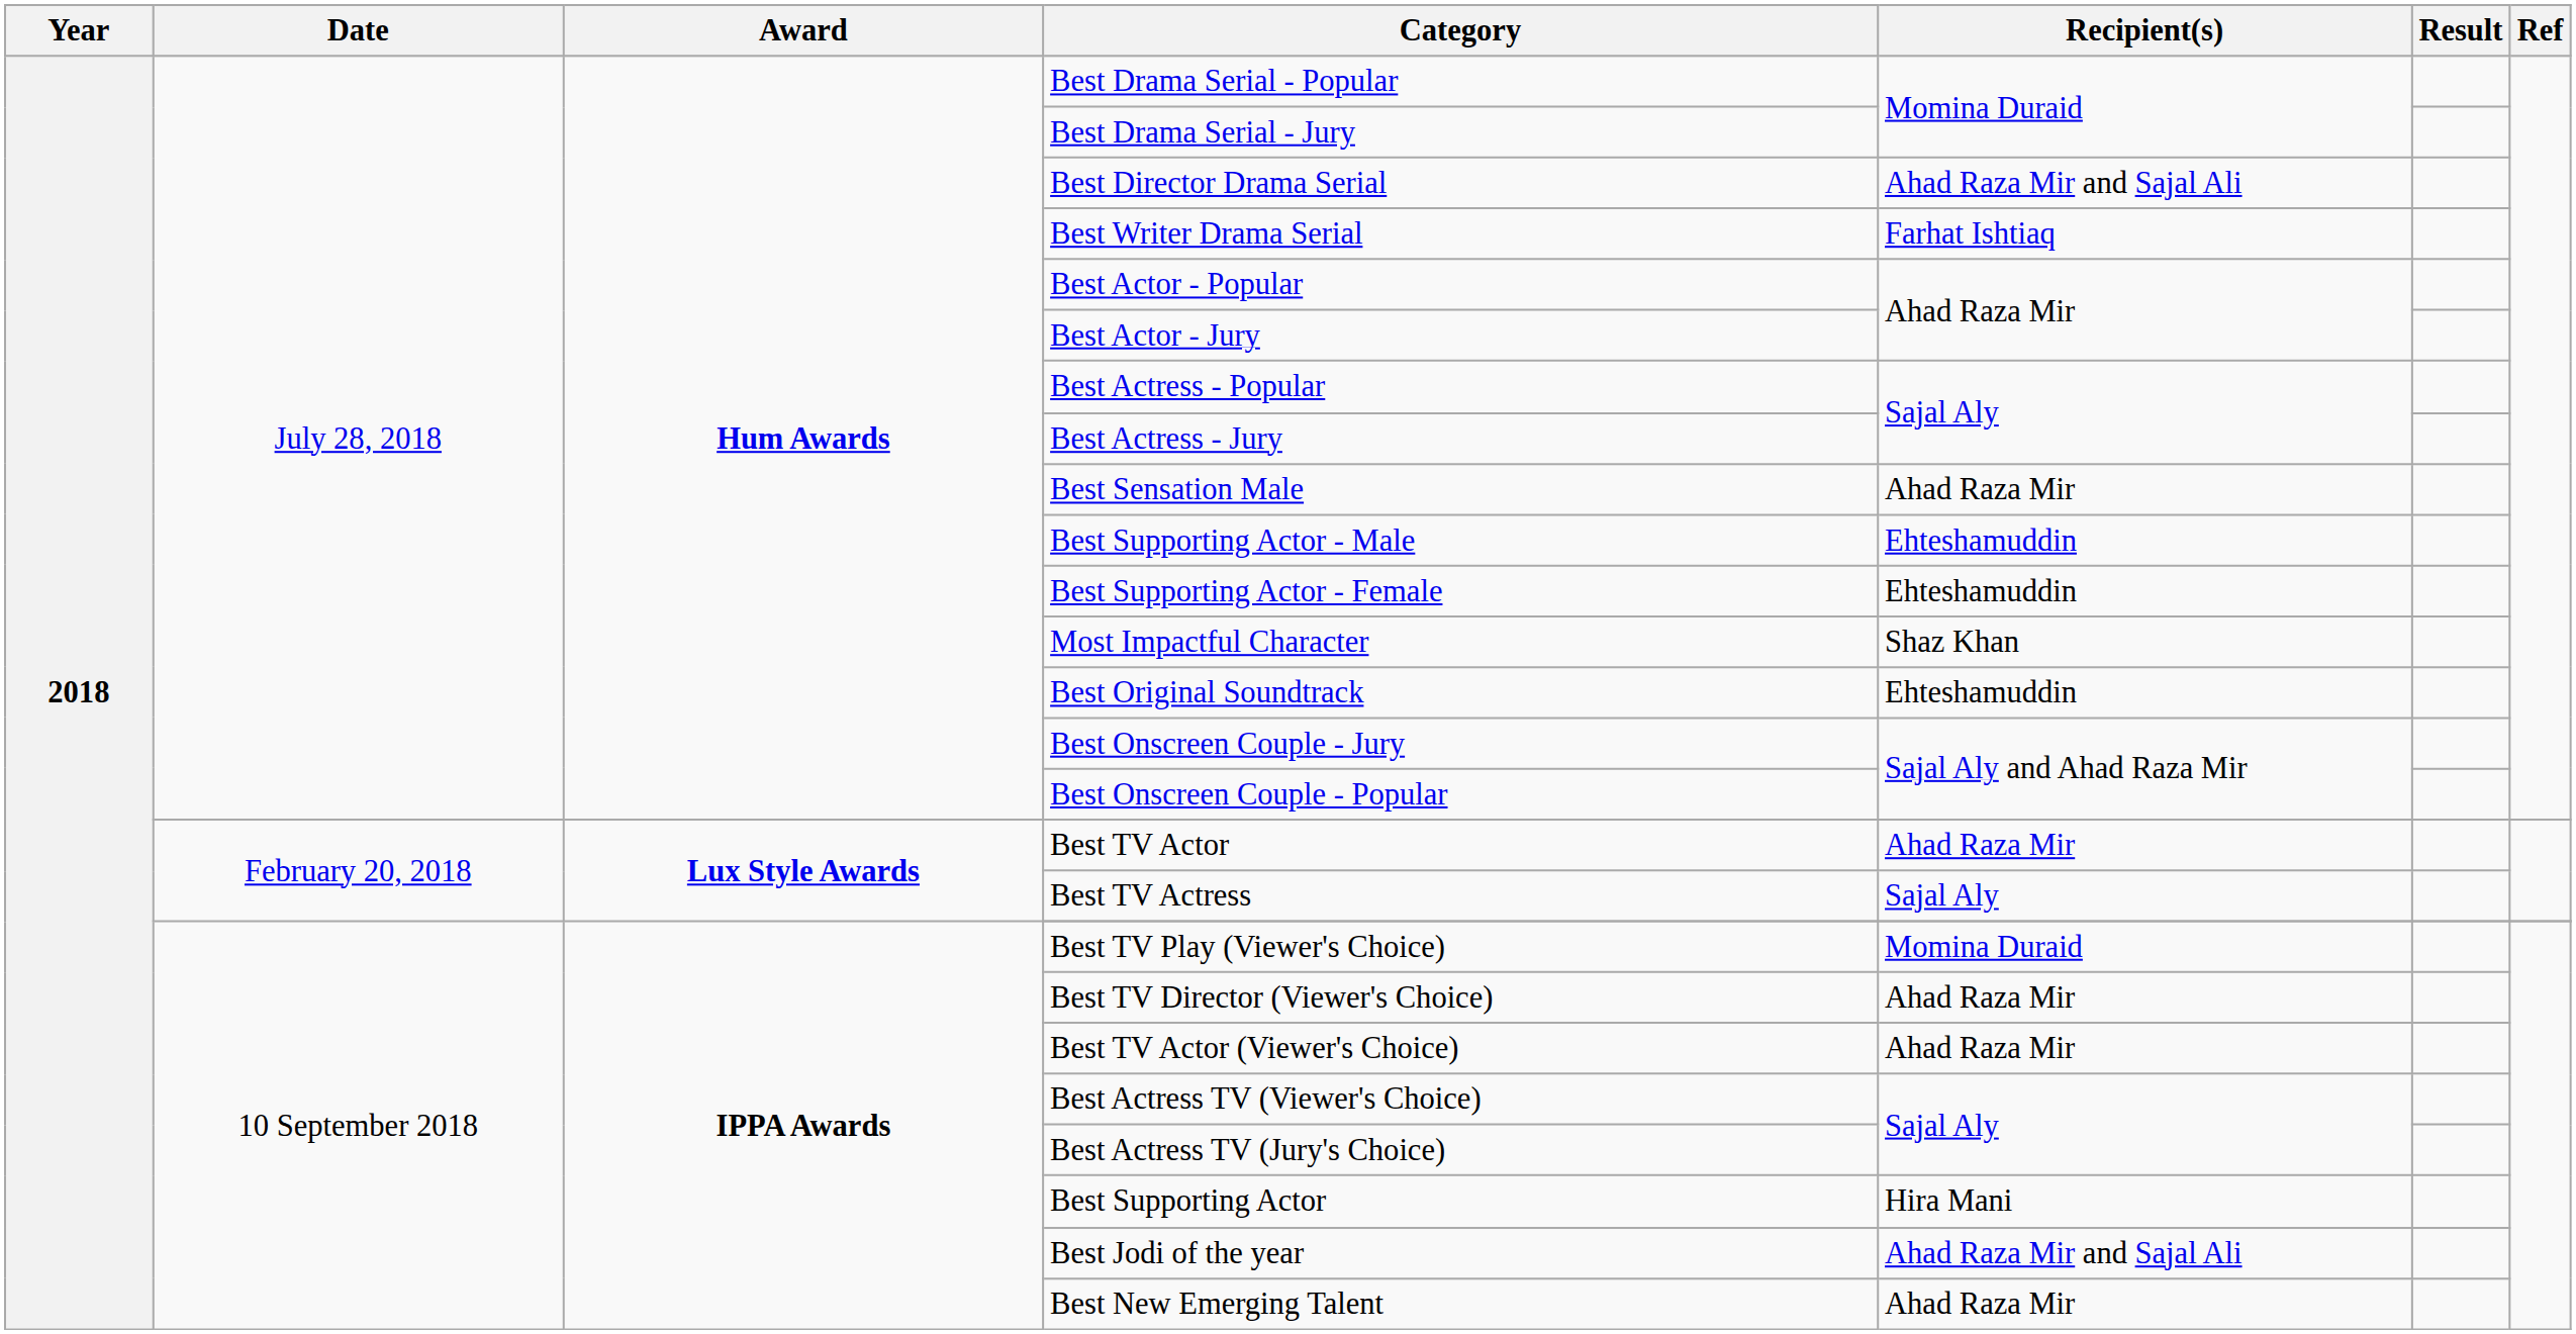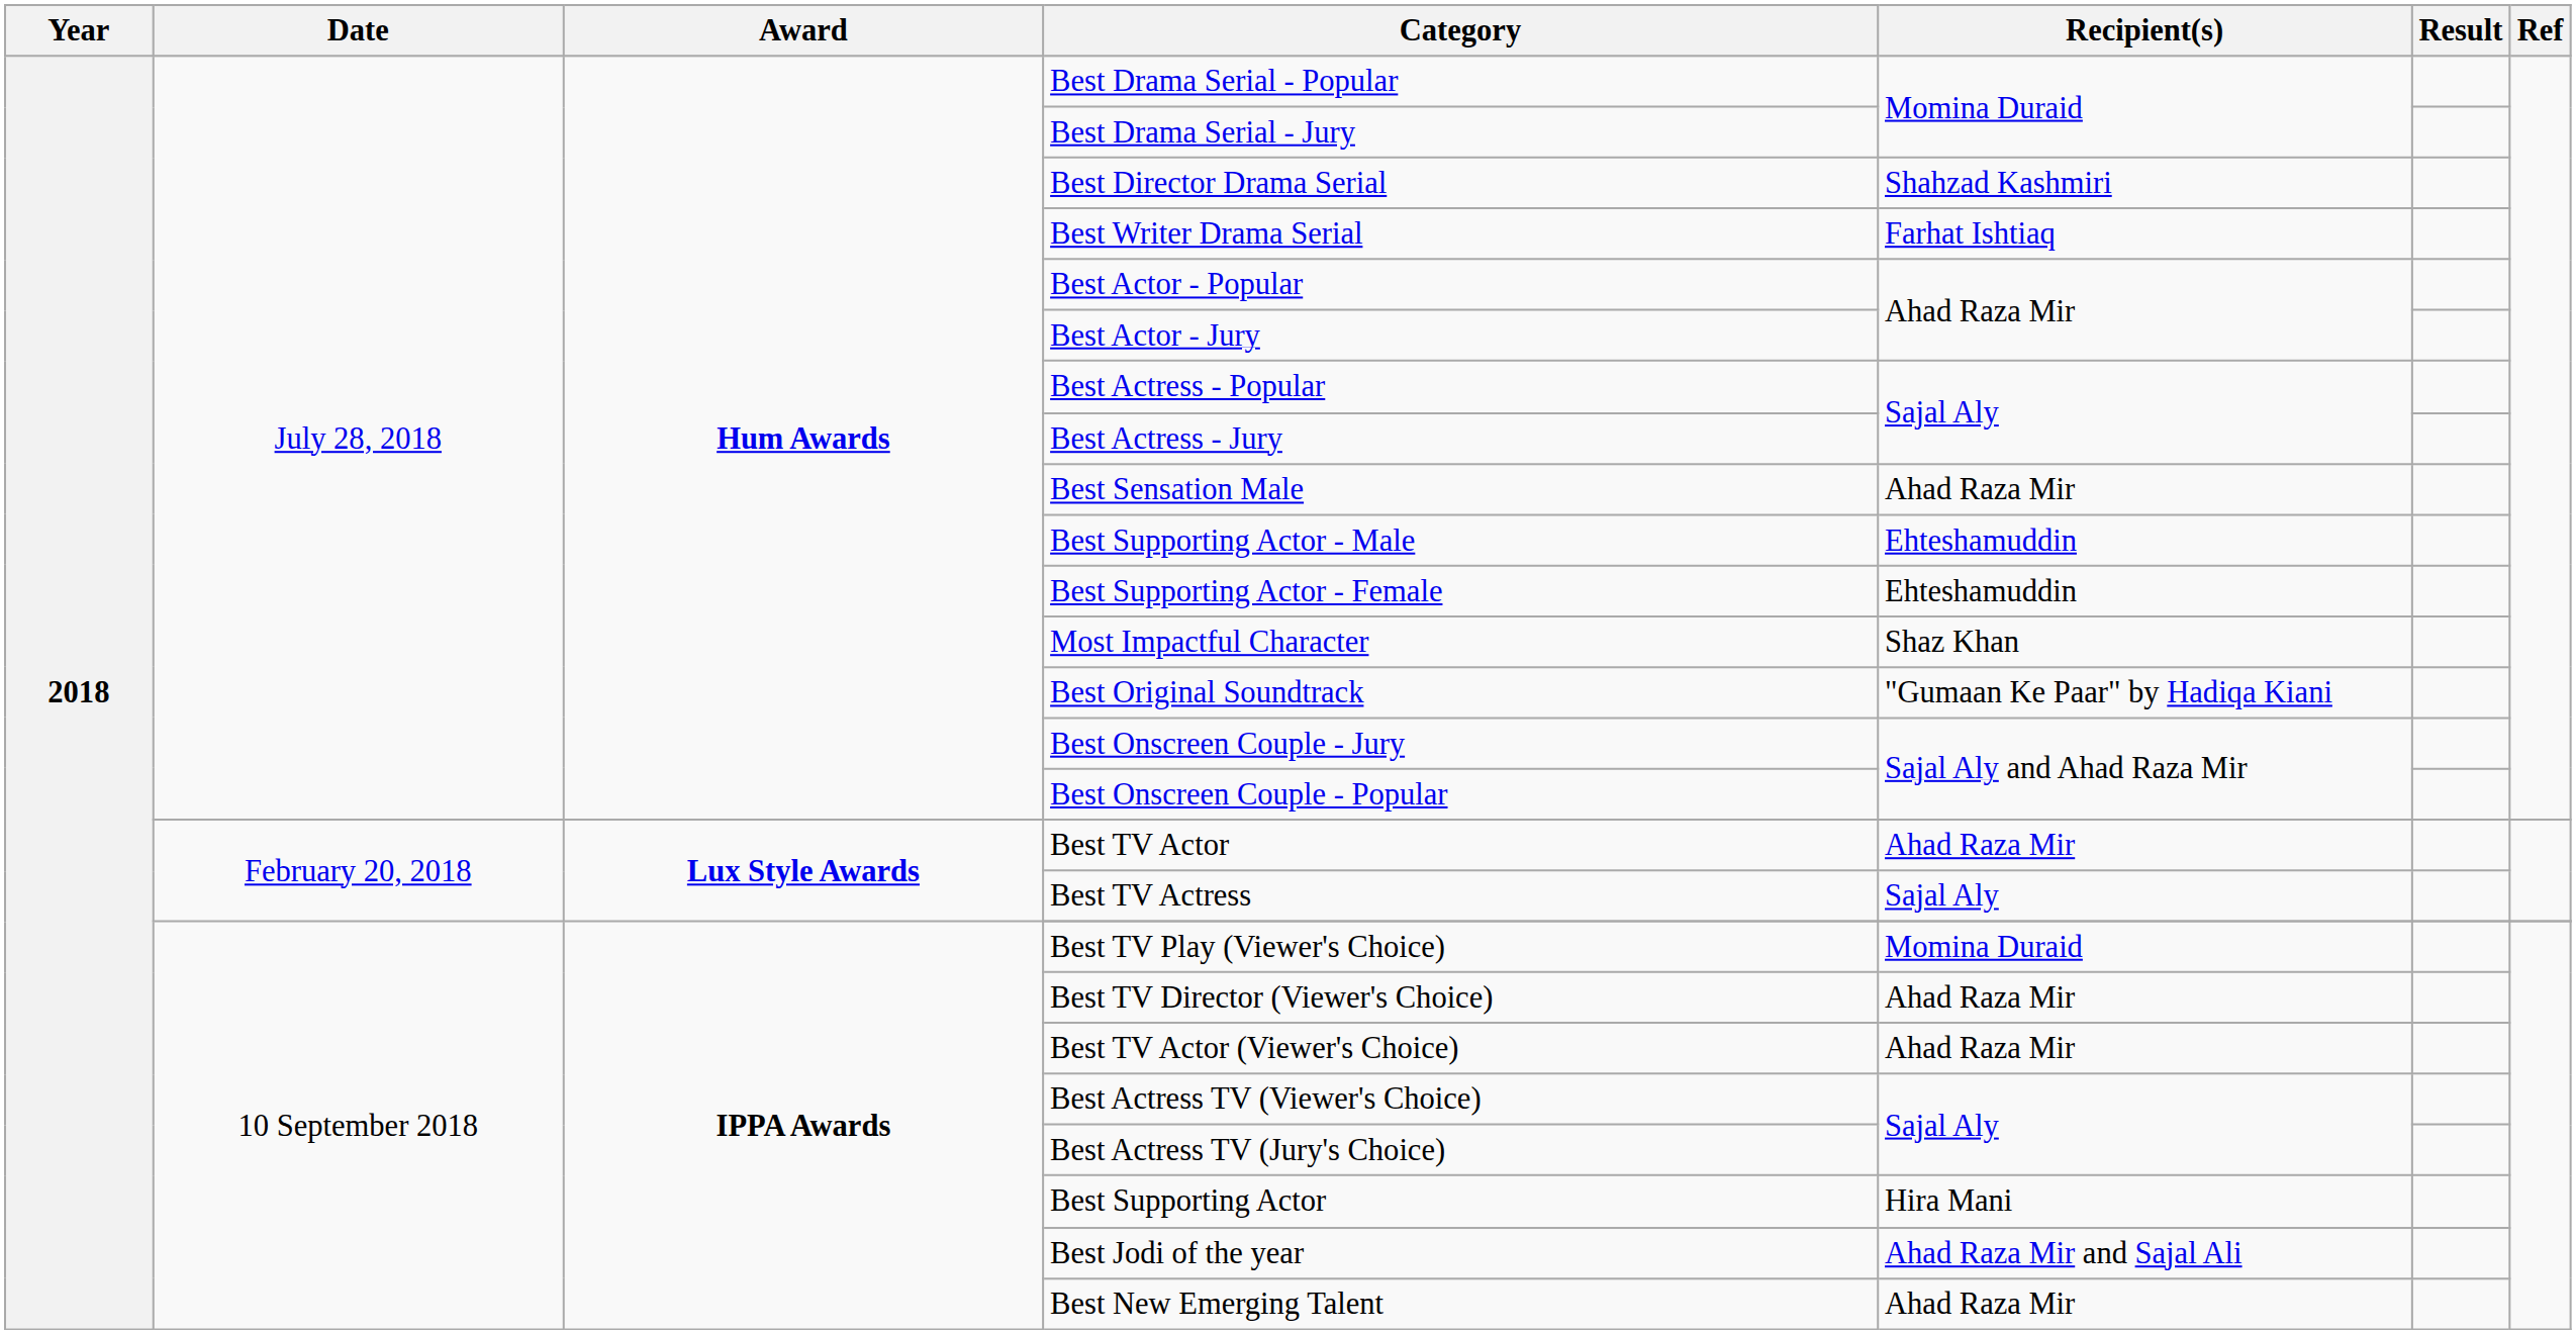 <table class="wikitable" width="100%" style="font-size: 95%;">
 <tr style="background:#ccc; text-align:center;">
 <th scope="col" width="6%">Year</th>
 <th scope="col" width="17%">Date</th>
 <th scope="col" width="20%">Award</th>
 <th scope="col" width="35%">Category</th>
 <th scope="col" width="30%">Recipient(s)</th>
 <th scope="col" width="10%">Result</th>
 <th scope="col" wodth="6%">Ref</th>
 </tr>
 <tr>
 <th rowspan="29" style="text-align:center;">2018</th>
 <td rowspan="15" style="text-align:center;"><a href='#'>July 28, 2018</a></td>
 <td rowspan="15" style="text-align:center;"><strong><a href='#'>Hum Awards</a></strong></td>
 <td><a href='#'>Best Drama Serial - Popular</a></td>
 <td rowspan="2"><a href='#'>Momina Duraid</a></td>
 <td></td>
 <td rowspan="15"></td>
 </tr>
 <tr>
 <td><a href='#'>Best Drama Serial - Jury</a></td>
 <td></td>
 </tr>
 <tr>
 <td><a href='#'>Best Director Drama Serial</a></td>
-<td><a href='#'>Ahad Raza Mir</a> and <a href='#'>Sajal Ali</a></td>
+<td><a href='#'>Shahzad Kashmiri</a></td>
 <td></td>
 </tr>
 <tr>
 <td><a href='#'>Best Writer Drama Serial</a></td>
 <td><a href='#'>Farhat Ishtiaq</a></td>
 <td></td>
 </tr>
 <tr>
 <td><a href='#'>Best Actor - Popular</a></td>
 <td rowspan="2">Ahad Raza Mir</td>
 <td></td>
 </tr>
 <tr>
 <td><a href='#'>Best Actor - Jury</a></td>
 <td></td>
 </tr>
 <tr>
 <td><a href='#'>Best Actress - Popular</a></td>
 <td rowspan="2"><a href='#'>Sajal Aly</a></td>
 <td></td>
 </tr>
 <tr>
 <td><a href='#'>Best Actress - Jury</a></td>
 <td></td>
 </tr>
 <tr>
 <td><a href='#'>Best Sensation Male</a></td>
 <td>Ahad Raza Mir</td>
 <td></td>
 </tr>
 <tr>
 <td><a href='#'>Best Supporting Actor - Male</a></td>
 <td><a href='#'>Ehteshamuddin</a></td>
 <td></td>
 </tr>
 <tr>
 <td><a href='#'>Best Supporting Actor - Female</a></td>
 <td>Ehteshamuddin</td>
 <td></td>
 </tr>
 <tr>
 <td><a href='#'>Most Impactful Character</a></td>
 <td>Shaz Khan</td>
 <td></td>
 </tr>
 <tr>
 <td><a href='#'>Best Original Soundtrack</a></td>
-<td>Ehteshamuddin</td>
+<td>"Gumaan Ke Paar" by <a href='#'>Hadiqa Kiani</a></td>
 <td></td>
 </tr>
 <tr>
 <td><a href='#'>Best Onscreen Couple - Jury</a></td>
 <td rowspan="2"><a href='#'>Sajal Aly</a> and Ahad Raza Mir</td>
 <td></td>
 </tr>
 <tr>
 <td><a href='#'>Best Onscreen Couple - Popular</a></td>
 <td></td>
 </tr>
 <tr>
 <td rowspan="2" style="text-align:center;"><a href='#'>February 20, 2018</a></td>
 <td rowspan="2" style="text-align:center;"><strong><a href='#'>Lux Style Awards</a></strong></td>
 <td>Best TV Actor</td>
 <td><a href='#'>Ahad Raza Mir</a></td>
 <td></td>
 <td rowspan="2"></td>
 </tr>
 <tr>
 <td>Best TV Actress</td>
 <td><a href='#'>Sajal Aly</a></td>
 <td></td>
 </tr>
 <tr>
 <td rowspan="9" style="text-align:center;">10 September 2018</td>
 <td rowspan="9" style="text-align:center;"><strong>IPPA Awards</strong></td>
 </tr>
 <tr>
 <td>Best TV Play (Viewer's Choice)</td>
 <td><a href='#'>Momina Duraid</a></td>
 <td></td>
 <td rowspan="9"></td>
 </tr>
 <tr>
 <td>Best TV Director (Viewer's Choice)</td>
 <td>Ahad Raza Mir</td>
 <td></td>
 </tr>
 <tr>
 <td>Best TV Actor (Viewer's Choice)</td>
 <td>Ahad Raza Mir</td>
 <td></td>
 </tr>
 <tr>
 <td>Best Actress TV (Viewer's Choice)</td>
 <td rowspan="2"><a href='#'>Sajal Aly</a></td>
 <td></td>
 </tr>
 <tr>
 <td>Best Actress TV (Jury's Choice)</td>
 <td></td>
 </tr>
 <tr>
 <td>Best Supporting Actor</td>
 <td>Hira Mani</td>
 <td></td>
 </tr>
 <tr>
 <td>Best Jodi of the year</td>
 <td><a href='#'>Ahad Raza Mir</a> and <a href='#'>Sajal Ali</a></td>
 <td></td>
 </tr>
 <tr>
 <td>Best New Emerging Talent</td>
 <td>Ahad Raza Mir</td>
 <td></td>
 </tr>
 </table>
